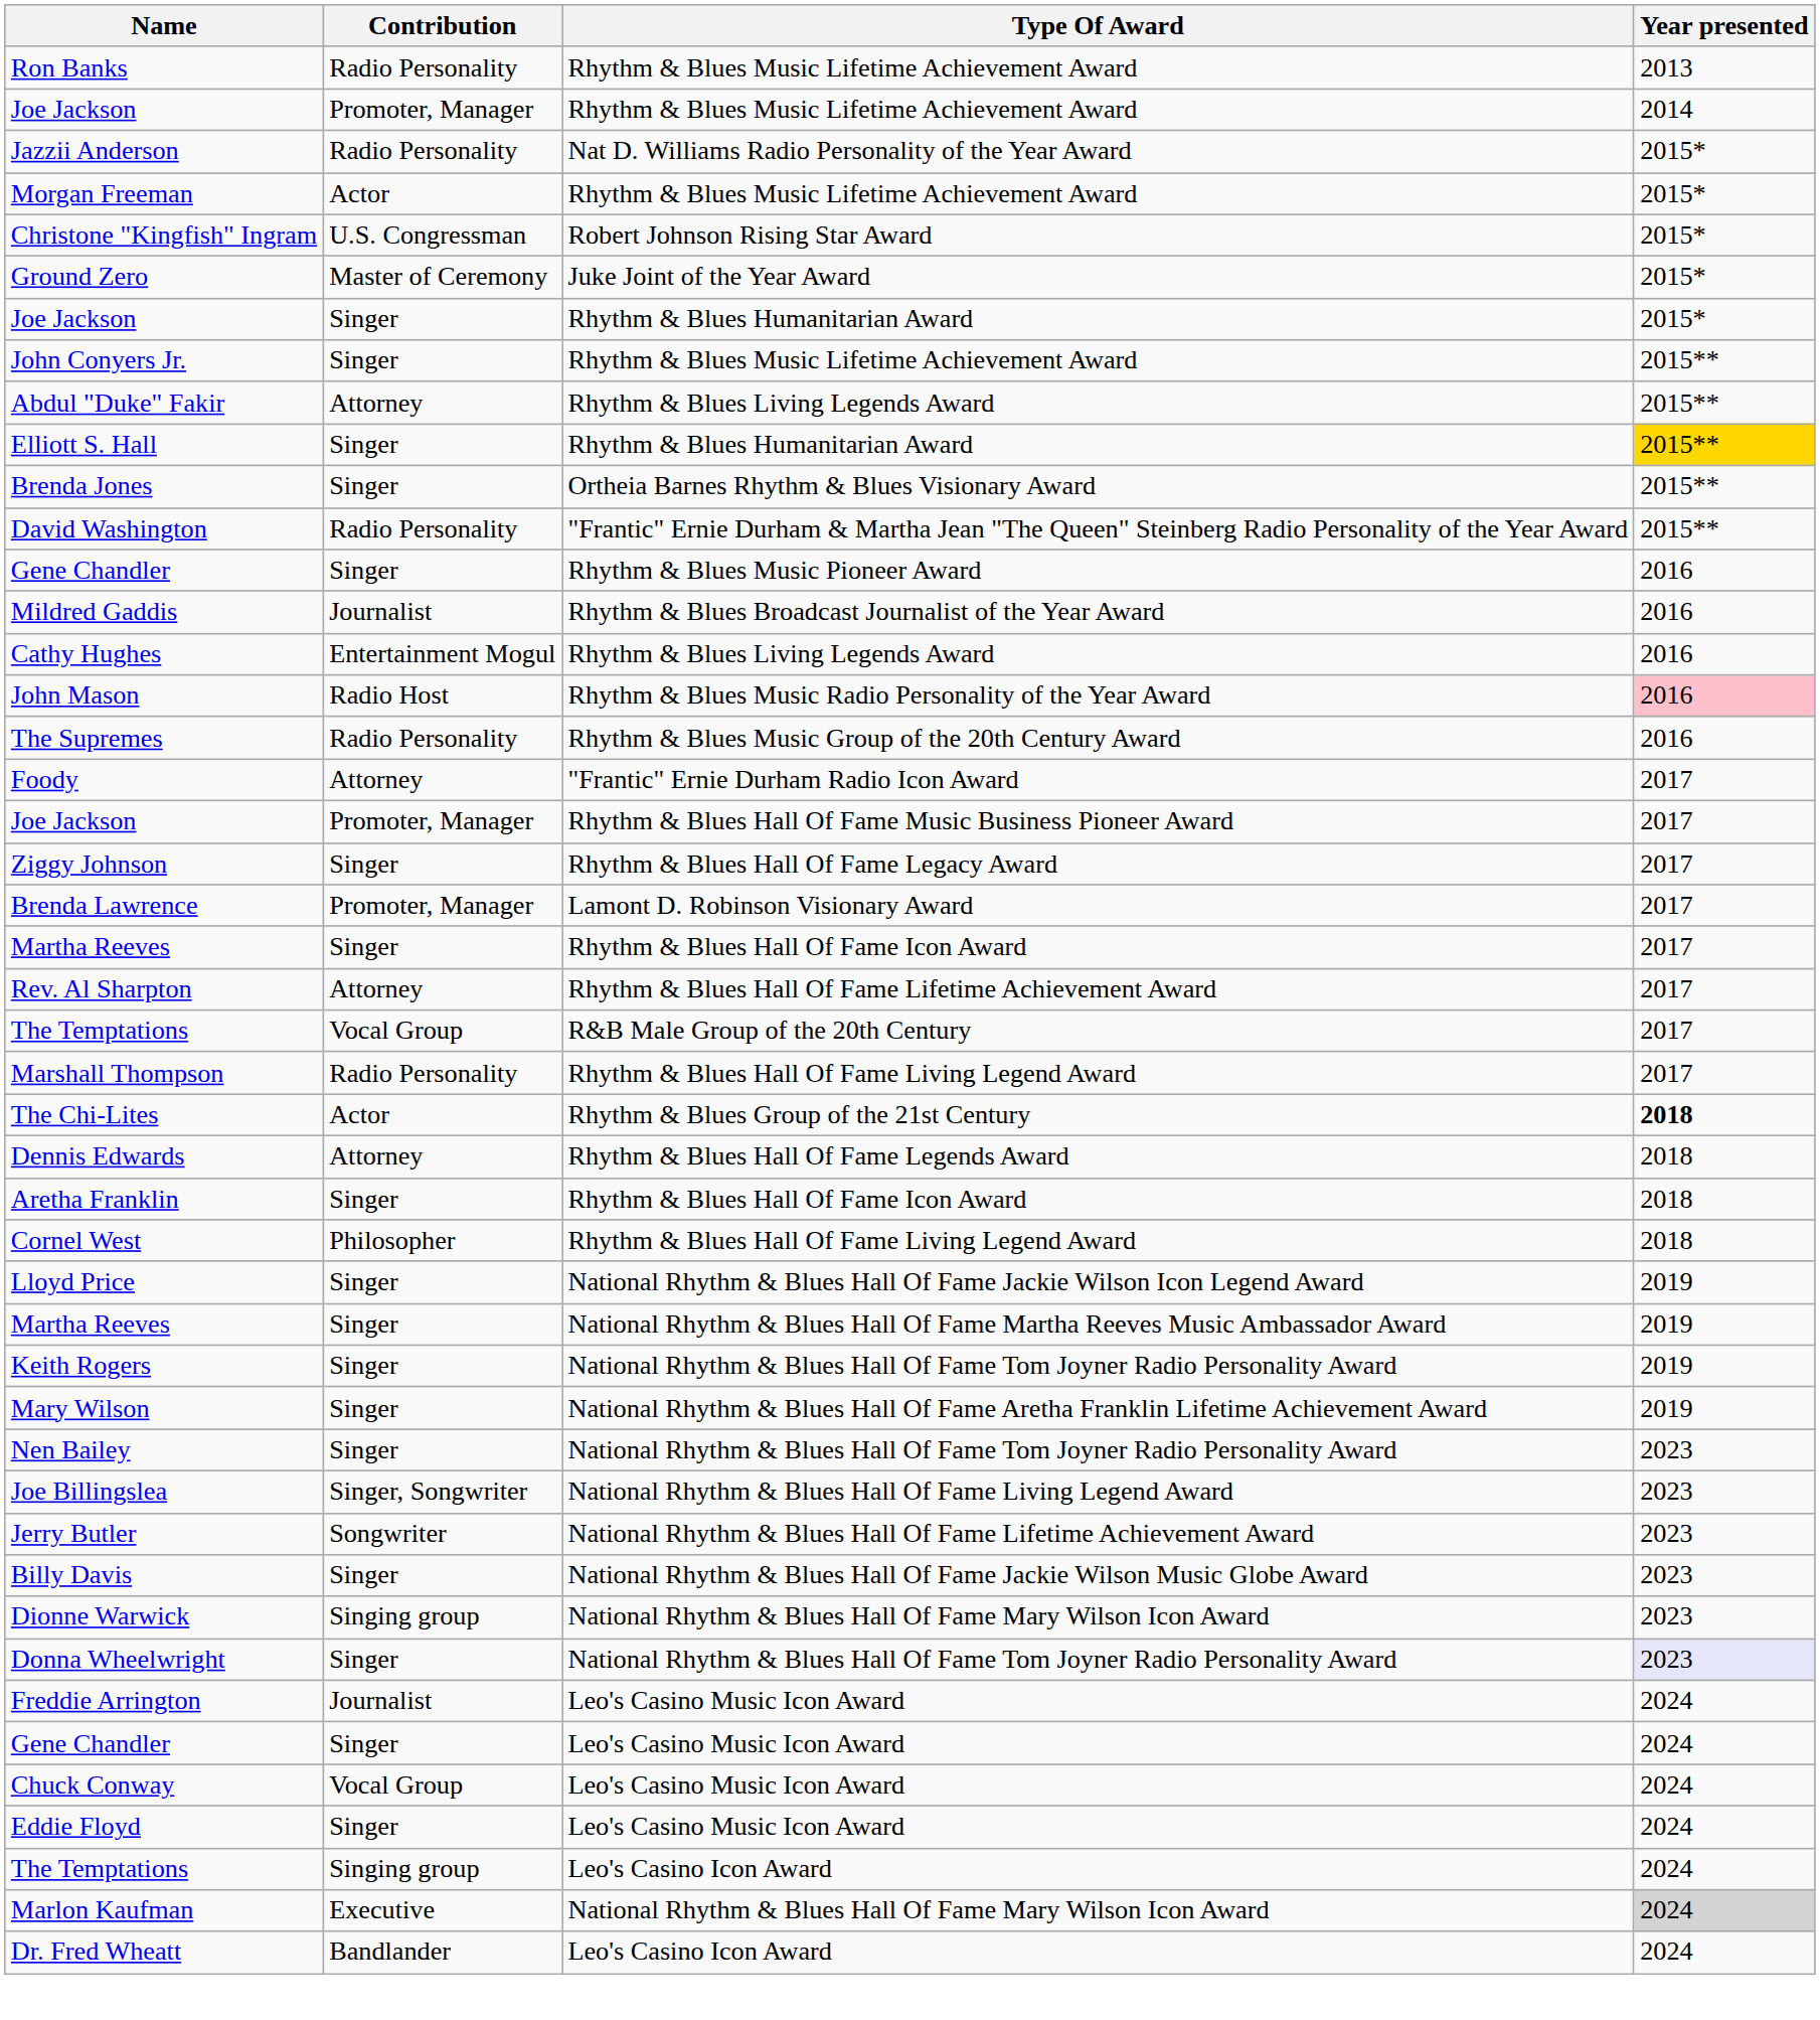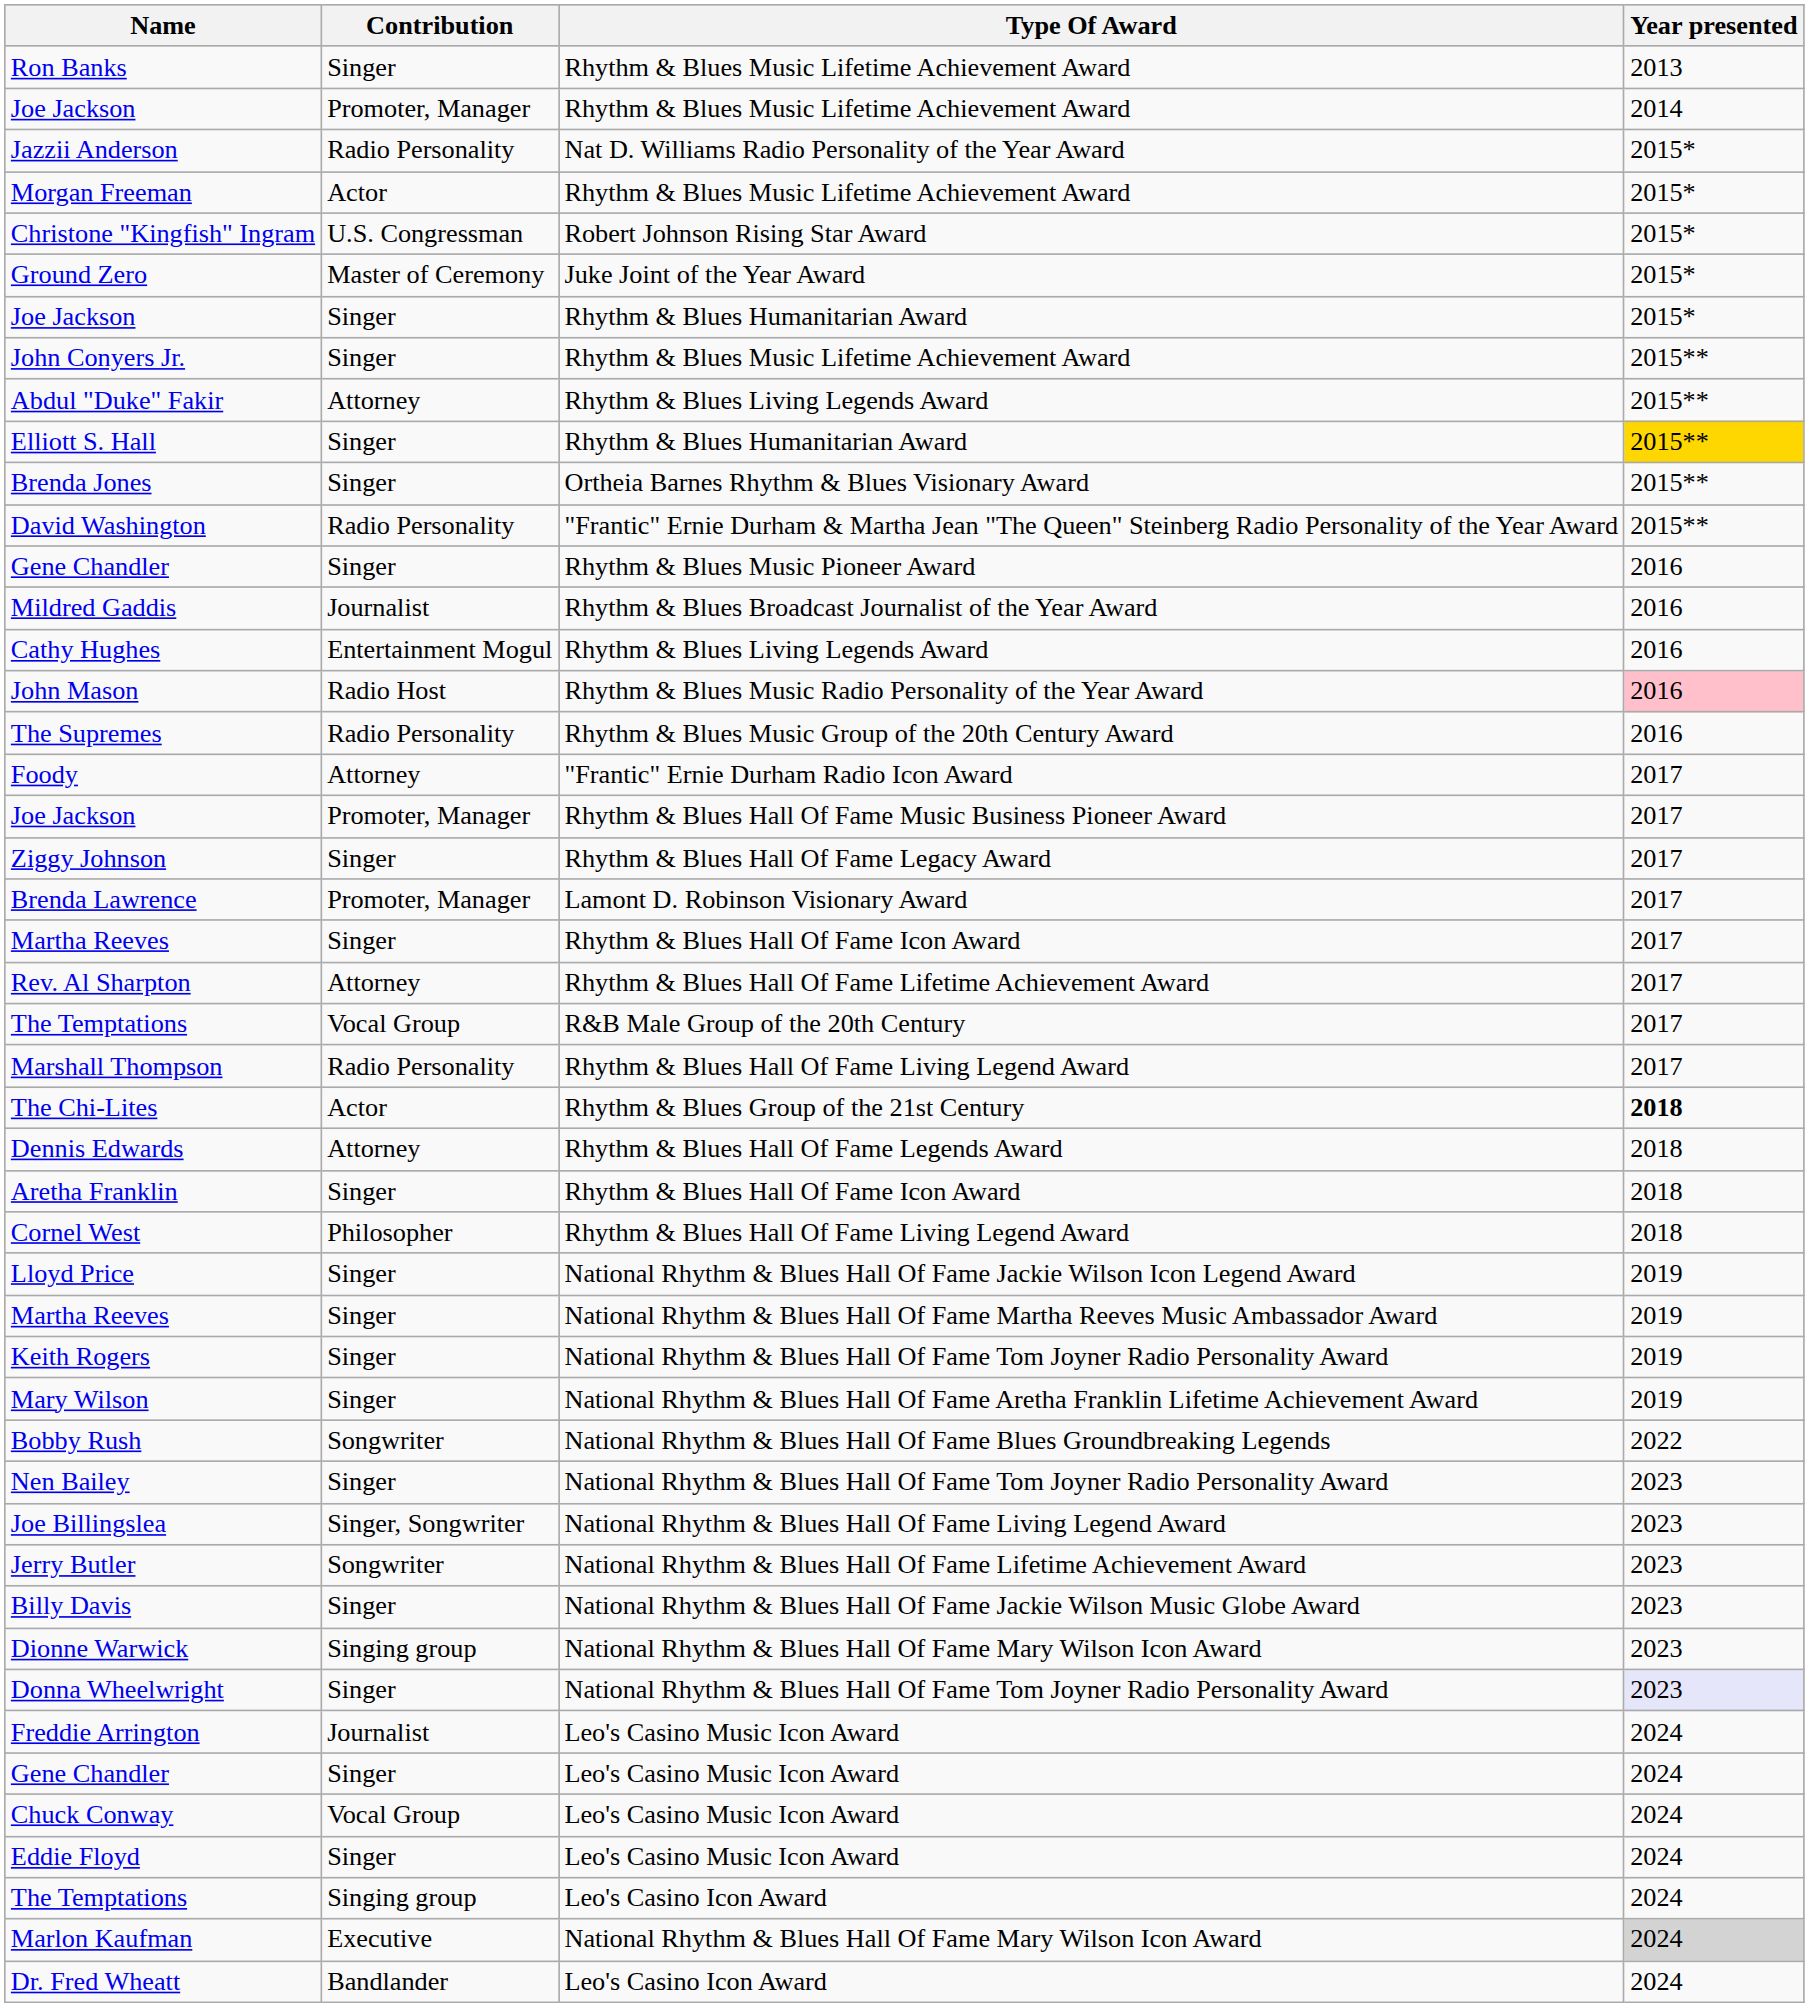 <table class="wikitable sortable">
 <tr>
 <th>Name</th>
 <th>Contribution</th>
 <th>Type Of Award</th>
 <th>Year presented</th>
 </tr>
 <tr>
 <td><a href='#'>Ron Banks</a></td>
-<td>Radio Personality</td>
+<td>Singer</td>
 <td>Rhythm & Blues Music Lifetime Achievement Award</td>
 <td>2013</td>
 </tr>
 <tr>
 <td><a href='#'>Joe Jackson</a></td>
 <td>Promoter, Manager</td>
 <td>Rhythm & Blues Music Lifetime Achievement Award</td>
 <td>2014</td>
 </tr>
 <tr>
 <td><a href='#'>Jazzii Anderson</a></td>
 <td>Radio Personality</td>
 <td>Nat D. Williams Radio Personality of the Year Award</td>
 <td>2015*</td>
 </tr>
 <tr>
 <td><a href='#'>Morgan Freeman</a></td>
 <td>Actor</td>
 <td>Rhythm & Blues Music Lifetime Achievement Award</td>
 <td>2015*</td>
 </tr>
 <tr>
 <td><a href='#'>Christone "Kingfish" Ingram</a></td>
 <td>U.S. Congressman</td>
 <td>Robert Johnson Rising Star Award</td>
 <td>2015*</td>
 </tr>
 <tr>
 <td><a href='#'>Ground Zero</a></td>
 <td>Master of Ceremony</td>
 <td>Juke Joint of the Year Award</td>
 <td>2015*</td>
 </tr>
 <tr>
 <td><a href='#'>Joe Jackson</a></td>
 <td>Singer</td>
 <td>Rhythm & Blues Humanitarian Award</td>
 <td>2015*</td>
 </tr>
 <tr>
 <td><a href='#'>John Conyers Jr.</a></td>
 <td>Singer</td>
 <td>Rhythm & Blues Music Lifetime Achievement Award</td>
 <td>2015**</td>
 </tr>
 <tr>
 <td><a href='#'>Abdul "Duke" Fakir</a></td>
 <td>Attorney</td>
 <td>Rhythm & Blues Living Legends Award</td>
 <td>2015**</td>
 </tr>
 <tr>
 <td><a href='#'>Elliott S. Hall</a></td>
 <td>Singer</td>
 <td>Rhythm & Blues Humanitarian Award</td>
 <td style="background: gold;">2015**</td>
 </tr>
 <tr>
 <td><a href='#'>Brenda Jones</a></td>
 <td>Singer</td>
 <td>Ortheia Barnes Rhythm & Blues Visionary Award</td>
 <td>2015**</td>
 </tr>
 <tr>
 <td><a href='#'>David Washington</a></td>
 <td>Radio Personality</td>
 <td>"Frantic" Ernie Durham & Martha Jean "The Queen" Steinberg Radio Personality of the Year Award</td>
 <td>2015**</td>
 </tr>
 <tr>
 <td><a href='#'>Gene Chandler</a></td>
 <td>Singer</td>
 <td>Rhythm & Blues Music Pioneer Award</td>
 <td>2016</td>
 </tr>
 <tr>
 <td><a href='#'>Mildred Gaddis</a></td>
 <td>Journalist</td>
 <td>Rhythm & Blues Broadcast Journalist of the Year Award</td>
 <td>2016</td>
 </tr>
 <tr>
 <td><a href='#'>Cathy Hughes</a></td>
 <td>Entertainment Mogul</td>
 <td>Rhythm & Blues Living Legends Award</td>
 <td>2016</td>
 </tr>
 <tr>
 <td><a href='#'>John Mason</a></td>
 <td>Radio Host</td>
 <td>Rhythm & Blues Music Radio Personality of the Year Award</td>
 <td style="background: pink;">2016</td>
 </tr>
 <tr>
 <td><a href='#'>The Supremes</a></td>
 <td>Radio Personality</td>
 <td>Rhythm & Blues Music Group of the 20th Century Award</td>
 <td>2016</td>
 </tr>
 <tr>
 <td><a href='#'>Foody</a></td>
 <td>Attorney</td>
 <td>"Frantic" Ernie Durham Radio Icon Award</td>
 <td>2017</td>
 </tr>
 <tr>
 <td><a href='#'>Joe Jackson</a></td>
 <td>Promoter, Manager</td>
 <td>Rhythm & Blues Hall Of Fame Music Business Pioneer Award</td>
 <td>2017</td>
 </tr>
 <tr>
 <td><a href='#'>Ziggy Johnson</a></td>
 <td>Singer</td>
 <td>Rhythm & Blues Hall Of Fame Legacy Award</td>
 <td>2017</td>
 </tr>
 <tr>
 <td><a href='#'>Brenda Lawrence</a></td>
 <td>Promoter, Manager</td>
 <td>Lamont D. Robinson Visionary Award</td>
 <td>2017</td>
 </tr>
 <tr>
 <td><a href='#'>Martha Reeves</a></td>
 <td>Singer</td>
 <td>Rhythm & Blues Hall Of Fame Icon Award</td>
 <td>2017</td>
 </tr>
 <tr>
 <td><a href='#'>Rev. Al Sharpton</a></td>
 <td>Attorney</td>
 <td>Rhythm & Blues Hall Of Fame Lifetime Achievement Award</td>
 <td>2017</td>
 </tr>
 <tr>
 <td><a href='#'>The Temptations</a></td>
 <td>Vocal Group</td>
 <td>R&B Male Group of the 20th Century</td>
 <td>2017</td>
 </tr>
 <tr>
 <td><a href='#'>Marshall Thompson</a></td>
 <td>Radio Personality</td>
 <td>Rhythm & Blues Hall Of Fame Living Legend Award</td>
 <td>2017</td>
 </tr>
 <tr>
 <td><a href='#'>The Chi-Lites</a></td>
 <td>Actor</td>
 <td>Rhythm & Blues Group of the 21st Century</td>
 <td><strong>2018</strong></td>
 </tr>
 <tr>
 <td><a href='#'>Dennis Edwards</a></td>
 <td>Attorney</td>
 <td>Rhythm & Blues Hall Of Fame Legends Award</td>
 <td>2018</td>
 </tr>
 <tr>
 <td><a href='#'>Aretha Franklin</a></td>
 <td>Singer</td>
 <td>Rhythm & Blues Hall Of Fame Icon Award</td>
 <td>2018</td>
 </tr>
 <tr>
 <td><a href='#'>Cornel West</a></td>
 <td>Philosopher</td>
 <td>Rhythm & Blues Hall Of Fame Living Legend Award</td>
 <td>2018</td>
 </tr>
 <tr>
 <td><a href='#'>Lloyd Price</a></td>
 <td>Singer</td>
 <td>National Rhythm & Blues Hall Of Fame Jackie Wilson Icon Legend Award</td>
 <td>2019</td>
 </tr>
 <tr>
 <td><a href='#'>Martha Reeves</a></td>
 <td>Singer</td>
 <td>National Rhythm & Blues Hall Of Fame Martha Reeves Music Ambassador Award</td>
 <td>2019</td>
 </tr>
 <tr>
 <td><a href='#'>Keith Rogers</a></td>
 <td>Singer</td>
 <td>National Rhythm & Blues Hall Of Fame Tom Joyner Radio Personality Award</td>
 <td>2019</td>
 </tr>
 <tr>
 <td><a href='#'>Mary Wilson</a></td>
 <td>Singer</td>
 <td>National Rhythm & Blues Hall Of Fame Aretha Franklin Lifetime Achievement Award</td>
 <td>2019</td>
 </tr>
 <tr>
+<td><a href='#'>Bobby Rush</a></td>
+<td>Songwriter</td>
+<td>National Rhythm & Blues Hall Of Fame Blues Groundbreaking Legends</td>
+<td>2022</td>
+</tr>
+<tr>
 <td><a href='#'>Nen Bailey</a></td>
 <td>Singer</td>
 <td>National Rhythm & Blues Hall Of Fame Tom Joyner Radio Personality Award</td>
 <td>2023</td>
 </tr>
 <tr>
 <td><a href='#'>Joe Billingslea</a></td>
 <td>Singer, Songwriter</td>
 <td>National Rhythm & Blues Hall Of Fame Living Legend Award</td>
 <td>2023</td>
 </tr>
 <tr>
 <td><a href='#'>Jerry Butler</a></td>
 <td>Songwriter</td>
 <td>National Rhythm & Blues Hall Of Fame Lifetime Achievement Award</td>
 <td>2023</td>
 </tr>
 <tr>
 <td><a href='#'>Billy Davis</a></td>
 <td>Singer</td>
 <td>National Rhythm & Blues Hall Of Fame Jackie Wilson Music Globe Award</td>
 <td>2023</td>
 </tr>
 <tr>
 <td><a href='#'>Dionne Warwick</a></td>
 <td>Singing group</td>
 <td>National Rhythm & Blues Hall Of Fame Mary Wilson Icon Award</td>
 <td>2023</td>
 </tr>
 <tr>
 <td><a href='#'>Donna Wheelwright</a></td>
 <td>Singer</td>
 <td>National Rhythm & Blues Hall Of Fame Tom Joyner Radio Personality Award</td>
 <td style="background: lavender;">2023</td>
 </tr>
 <tr>
 <td><a href='#'>Freddie Arrington</a></td>
 <td>Journalist</td>
 <td>Leo's Casino Music Icon Award</td>
 <td>2024</td>
 </tr>
 <tr>
 <td><a href='#'>Gene Chandler</a></td>
 <td>Singer</td>
 <td>Leo's Casino Music Icon Award</td>
 <td>2024</td>
 </tr>
 <tr>
 <td><a href='#'>Chuck Conway </a></td>
 <td>Vocal Group</td>
 <td>Leo's Casino Music Icon Award</td>
 <td>2024</td>
 </tr>
 <tr>
 <td><a href='#'>Eddie Floyd</a></td>
 <td>Singer</td>
 <td>Leo's Casino Music Icon Award</td>
 <td>2024</td>
 </tr>
 <tr>
 <td><a href='#'>The Temptations</a></td>
 <td>Singing group</td>
 <td>Leo's Casino Icon Award</td>
 <td>2024</td>
 </tr>
 <tr>
 <td><a href='#'>Marlon Kaufman</a></td>
 <td>Executive</td>
 <td>National Rhythm & Blues Hall Of Fame Mary Wilson Icon Award</td>
 <td style="background: lightgrey;">2024</td>
 </tr>
 <tr>
 <td><a href='#'>Dr. Fred Wheatt</a></td>
 <td>Bandlander</td>
 <td>Leo's Casino Icon Award</td>
 <td>2024</td>
 </tr>
 </table>
